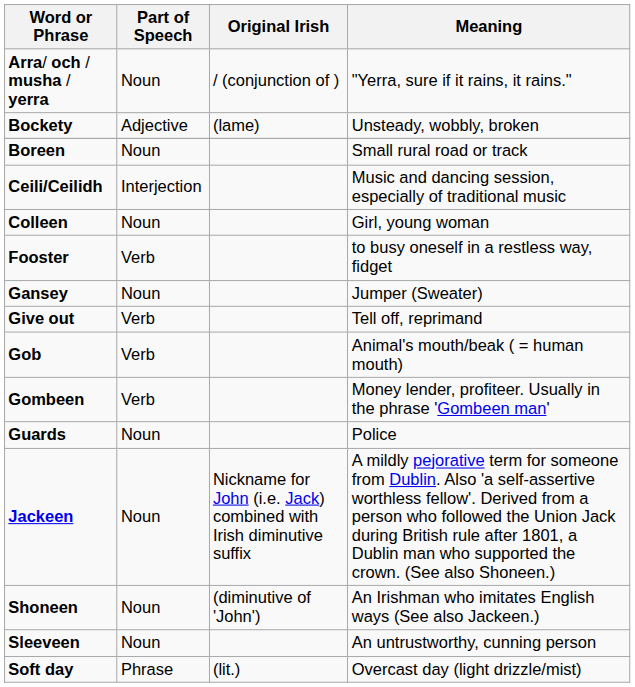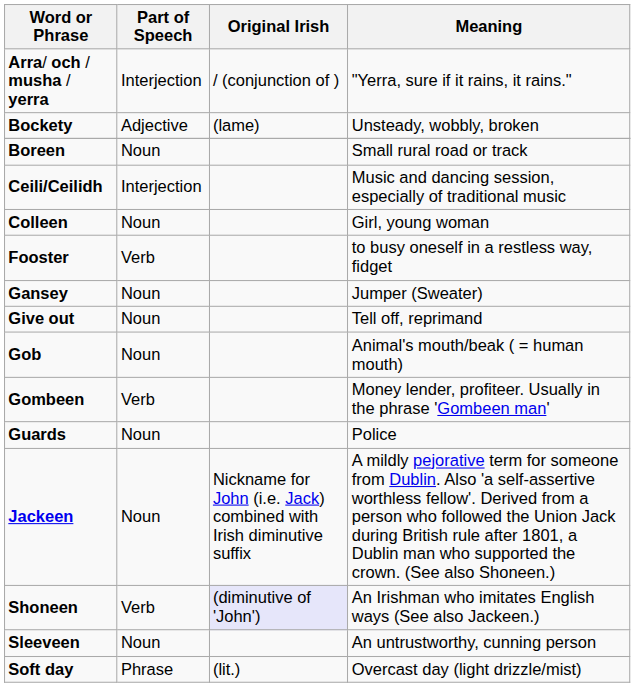 <table class="wikitable">
 <tr>
 <th>Word or Phrase</th>
 <th>Part of Speech</th>
 <th>Original Irish</th>
 <th>Meaning</th>
 </tr>
 <tr>
 <td><strong>Arra</strong>/ <strong>och</strong> / <strong>musha</strong> / <strong>yerra</strong></td>
-<td>Noun</td>
+<td>Interjection</td>
 <td> / (conjunction of )</td>
 <td>"Yerra, sure if it rains, it rains."</td>
 </tr>
 <tr>
 <td><strong>Bockety</strong></td>
 <td>Adjective</td>
 <td> (lame)</td>
 <td>Unsteady, wobbly, broken</td>
 </tr>
 <tr>
 </tr>
 <tr>
 <td><strong>Boreen</strong></td>
 <td>Noun</td>
 <td></td>
 <td>Small rural road or track</td>
 </tr>
 <tr>
 <td><strong>Ceili/Ceilidh</strong> </td>
 <td>Interjection</td>
 <td></td>
 <td>Music and dancing session, especially of traditional music</td>
 </tr>
 <tr>
 <td><strong>Colleen</strong></td>
 <td>Noun</td>
 <td></td>
 <td>Girl, young woman</td>
 </tr>
 <tr>
 <td><strong>Fooster</strong></td>
 <td>Verb</td>
 <td></td>
 <td>to busy oneself in a restless way, fidget</td>
 </tr>
 <tr>
 <td><strong>Gansey</strong></td>
 <td>Noun</td>
 <td></td>
 <td>Jumper (Sweater)</td>
 </tr>
 <tr>
 <td><strong>Give out</strong></td>
-<td>Verb</td>
+<td>Noun</td>
 <td></td>
 <td>Tell off, reprimand</td>
 </tr>
 <tr>
 <td><strong>Gob</strong></td>
-<td>Verb</td>
+<td>Noun</td>
 <td></td>
 <td>Animal's mouth/beak ( = human mouth)</td>
 </tr>
 <tr>
 <td><strong>Gombeen</strong></td>
 <td>Verb</td>
 <td></td>
 <td>Money lender, profiteer. Usually in the phrase '<a href='#'>Gombeen man</a>'</td>
 </tr>
 <tr>
 <td><strong>Guards</strong></td>
 <td>Noun</td>
 <td></td>
 <td>Police</td>
 </tr>
 <tr>
 <td><strong><a href='#'>Jackeen</a></strong> </td>
 <td>Noun</td>
 <td>Nickname for <a href='#'>John</a> (i.e. <a href='#'>Jack</a>) combined with Irish diminutive suffix </td>
 <td>A mildly <a href='#'>pejorative</a> term for someone from <a href='#'>Dublin</a>. Also 'a self-assertive worthless fellow'. Derived from a person who followed the Union Jack during British rule after 1801, a Dublin man who supported the crown. (See also Shoneen.)</td>
 </tr>
 <tr>
 <td><strong>Shoneen</strong></td>
-<td>Noun</td>
-<td> (diminutive of  'John')</td>
+<td>Verb</td>
+<td style="background: lavender;"> (diminutive of  'John')</td>
 <td>An Irishman who imitates English ways (See also Jackeen.)</td>
 </tr>
 <tr>
 <td><strong>Sleeveen</strong></td>
 <td>Noun</td>
 <td></td>
 <td>An untrustworthy, cunning person</td>
 </tr>
 <tr>
 <td><strong>Soft day</strong></td>
 <td>Phrase</td>
 <td> (lit.)</td>
 <td>Overcast day (light drizzle/mist)</td>
 </tr>
 </table>
